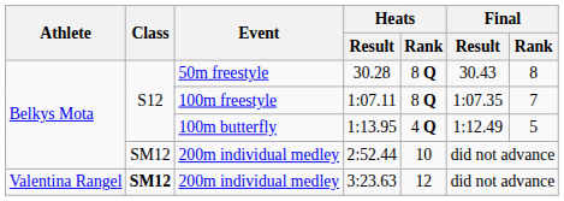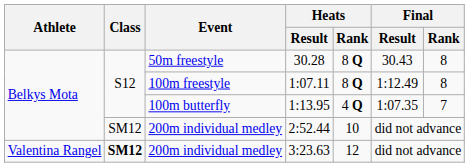 <table class=wikitable style="font-size:90%">
 <tr>
 <th rowspan="2">Athlete</th>
 <th rowspan="2">Class</th>
 <th rowspan="2">Event</th>
 <th colspan="2">Heats</th>
 <th colspan="2">Final</th>
 </tr>
 <tr>
 <th>Result</th>
 <th>Rank</th>
 <th>Result</th>
 <th>Rank</th>
 </tr>
 <tr>
 <td rowspan="4"><a href='#'>Belkys Mota</a></td>
 <td rowspan="3" style="text-align:center;">S12</td>
 <td><a href='#'>50m freestyle</a></td>
 <td style="text-align:center;">30.28</td>
 <td style="text-align:center;">8 <strong>Q</strong></td>
 <td style="text-align:center;">30.43</td>
 <td style="text-align:center;">8</td>
 </tr>
 <tr>
 <td><a href='#'>100m freestyle</a></td>
 <td style="text-align:center;">1:07.11</td>
 <td style="text-align:center;">8 <strong>Q</strong></td>
-<td style="text-align:center;">1:07.35</td>
-<td style="text-align:center;">7</td>
+<td style="text-align:center;">1:12.49</td>
+<td style="text-align:center;">8</td>
 </tr>
 <tr>
 <td><a href='#'>100m butterfly</a></td>
 <td style="text-align:center;">1:13.95</td>
 <td style="text-align:center;">4 <strong>Q</strong></td>
-<td style="text-align:center;">1:12.49</td>
-<td style="text-align:center;">5</td>
+<td style="text-align:center;">1:07.35</td>
+<td style="text-align:center;">7</td>
 </tr>
 <tr>
 <td style="text-align:center;">SM12</td>
 <td><a href='#'>200m individual medley</a></td>
 <td style="text-align:center;">2:52.44</td>
 <td style="text-align:center;">10</td>
 <td style="text-align:center;" colspan="2">did not advance</td>
 </tr>
 <tr>
 <td><a href='#'>Valentina Rangel</a></td>
 <td style="text-align:center;"><strong>SM12</strong></td>
 <td><a href='#'>200m individual medley</a></td>
 <td style="text-align:center;">3:23.63</td>
 <td style="text-align:center;">12</td>
 <td style="text-align:center;" colspan="2">did not advance</td>
 </tr>
 </table>
